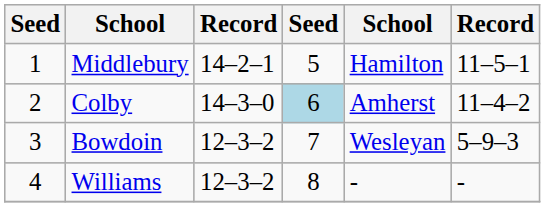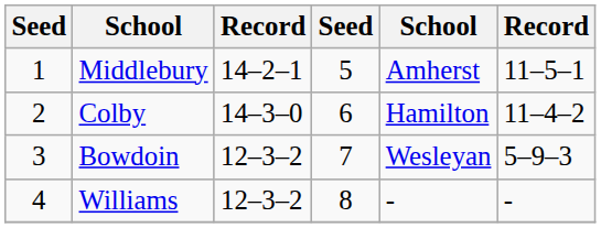 <table class="wikitable">
 <tr>
 <th>Seed</th>
 <th>School</th>
 <th>Record</th>
 <th>Seed</th>
 <th>School</th>
 <th>Record</th>
 </tr>
 <tr>
 <td align=center>1</td>
 <td><a href='#'>Middlebury</a></td>
 <td>14–2–1</td>
 <td align=center>5</td>
-<td><a href='#'>Hamilton</a></td>
+<td><a href='#'>Amherst</a></td>
 <td>11–5–1</td>
 </tr>
 <tr>
 <td align=center>2</td>
 <td><a href='#'>Colby</a></td>
 <td>14–3–0</td>
-<td align=center style="background: lightblue;">6</td>
-<td><a href='#'>Amherst</a></td>
+<td align=center>6</td>
+<td><a href='#'>Hamilton</a></td>
 <td>11–4–2</td>
 </tr>
 <tr>
 <td align=center>3</td>
 <td><a href='#'>Bowdoin</a></td>
 <td>12–3–2</td>
 <td align=center>7</td>
 <td><a href='#'>Wesleyan</a></td>
 <td>5–9–3</td>
 </tr>
 <tr>
 <td align=center>4</td>
 <td><a href='#'>Williams</a></td>
 <td>12–3–2</td>
 <td align=center>8</td>
 <td>-</td>
 <td>-</td>
 </tr>
 <tr>
 </tr>
 </table>
